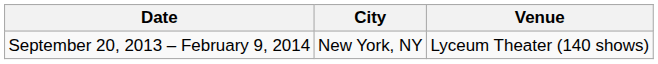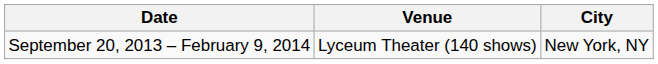 <table class="wikitable">
 <tr>
 <th>Date</th>
+<th>Venue</th>
 <th>City</th>
-<th>Venue</th>
 </tr>
 <tr>
 <td>September 20, 2013 – February 9, 2014</td>
+<td>Lyceum Theater (140 shows)</td>
 <td>New York, NY</td>
-<td>Lyceum Theater (140 shows)</td>
 </tr>
 </table>
